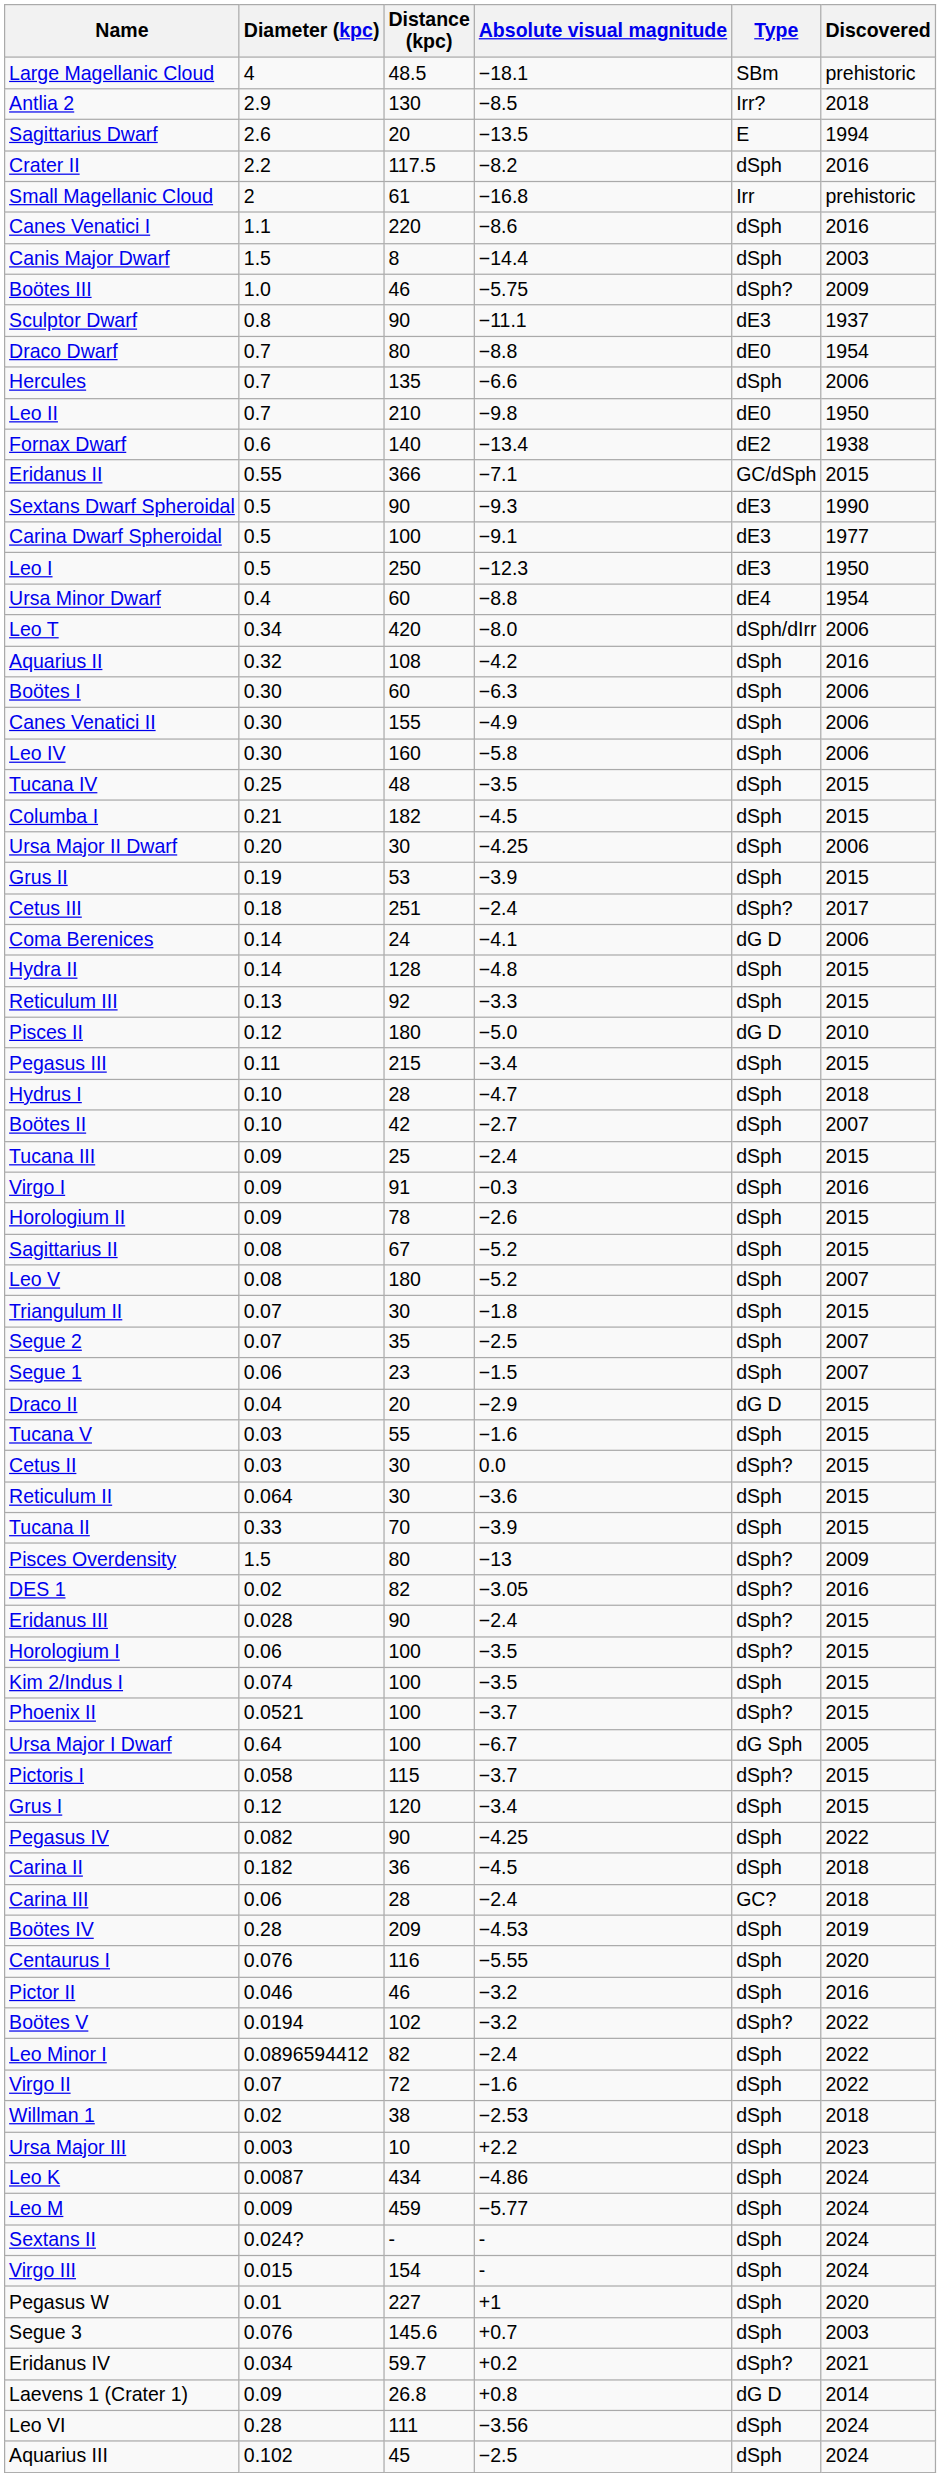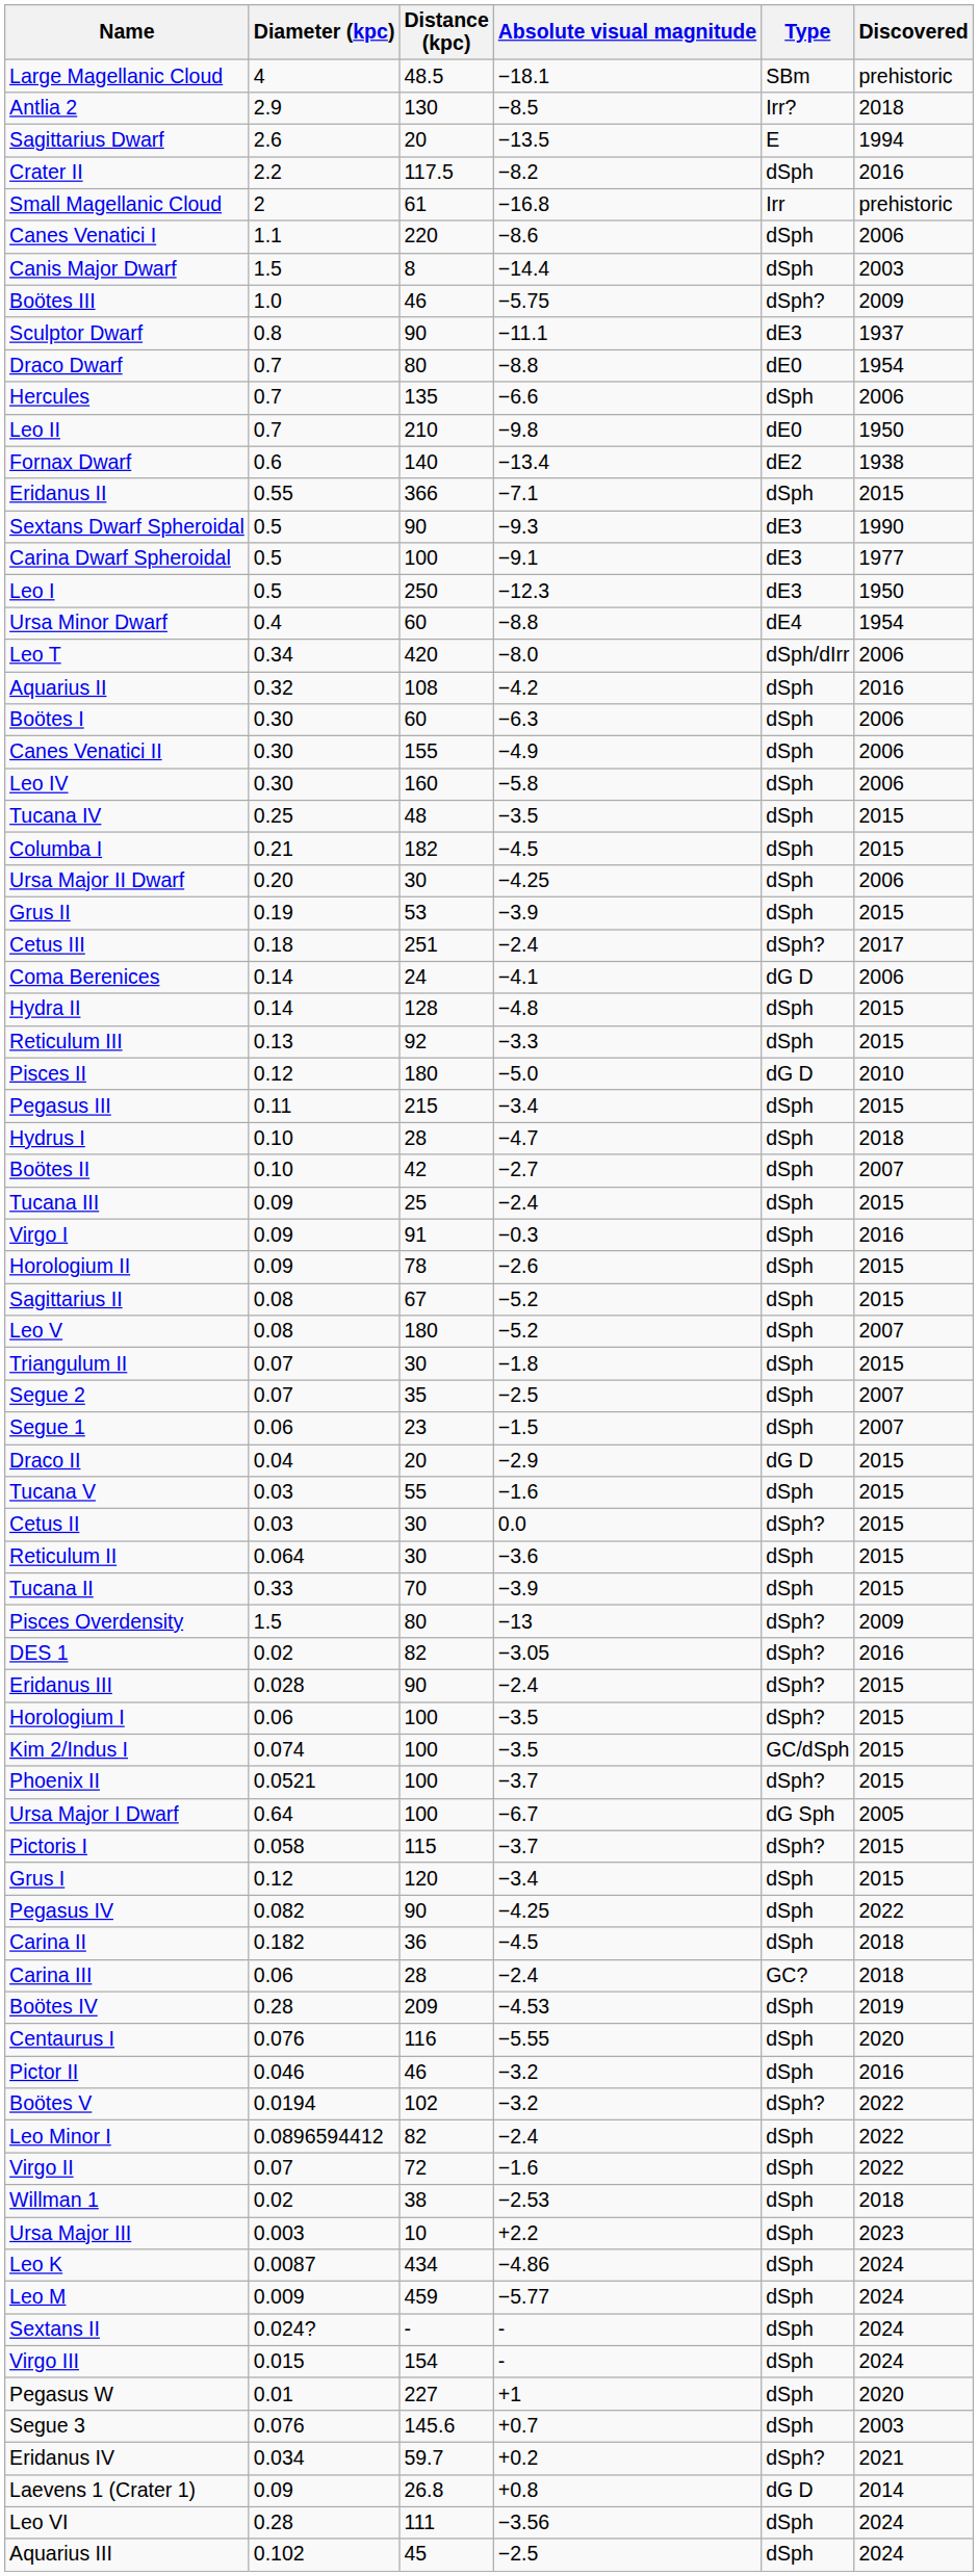 <table class="wikitable sortable">
 <tr>
 <th>Name</th>
 <th>Diameter (<a href='#'>kpc</a>)</th>
 <th>Distance <br> (kpc)</th>
 <th><a href='#'>Absolute visual magnitude</a></th>
 <th><a href='#'>Type</a></th>
 <th data-sort-type=number>Discovered</th>
 </tr>
 <tr>
 <td><a href='#'>Large Magellanic Cloud</a></td>
 <td>4</td>
 <td>48.5</td>
 <td>−18.1</td>
 <td>SBm</td>
 <td>prehistoric</td>
 </tr>
 <tr>
 <td><a href='#'>Antlia 2</a></td>
 <td>2.9</td>
 <td>130</td>
 <td>−8.5</td>
 <td>Irr?</td>
 <td>2018</td>
 </tr>
 <tr>
 <td><a href='#'>Sagittarius Dwarf</a></td>
 <td>2.6</td>
 <td>20</td>
 <td>−13.5</td>
 <td>E</td>
 <td>1994</td>
 </tr>
 <tr>
 <td><a href='#'>Crater II</a></td>
 <td>2.2</td>
 <td>117.5</td>
 <td>−8.2</td>
 <td>dSph</td>
 <td>2016 </td>
 </tr>
 <tr>
 <td><a href='#'>Small Magellanic Cloud</a></td>
 <td>2</td>
 <td>61</td>
 <td>−16.8</td>
 <td>Irr</td>
 <td>prehistoric</td>
 </tr>
 <tr>
 <td><a href='#'>Canes Venatici I</a></td>
 <td>1.1</td>
 <td>220</td>
 <td>−8.6</td>
 <td>dSph</td>
-<td>2016</td>
+<td>2006</td>
 </tr>
 <tr>
 <td><a href='#'>Canis Major Dwarf</a></td>
 <td>1.5</td>
 <td>8</td>
 <td>−14.4</td>
 <td>dSph</td>
 <td>2003</td>
 </tr>
 <tr>
 <td><a href='#'>Boötes III</a></td>
 <td>1.0</td>
 <td>46</td>
 <td>−5.75</td>
 <td>dSph?</td>
 <td>2009</td>
 </tr>
 <tr>
 <td><a href='#'>Sculptor Dwarf</a></td>
 <td>0.8</td>
 <td>90</td>
 <td>−11.1</td>
 <td>dE3</td>
 <td>1937</td>
 </tr>
 <tr>
 <td><a href='#'>Draco Dwarf</a></td>
 <td>0.7</td>
 <td>80</td>
 <td>−8.8</td>
 <td>dE0</td>
 <td>1954</td>
 </tr>
 <tr>
 <td><a href='#'>Hercules</a></td>
 <td>0.7</td>
 <td>135</td>
 <td>−6.6</td>
 <td>dSph</td>
 <td>2006</td>
 </tr>
 <tr>
 <td><a href='#'>Leo II</a></td>
 <td>0.7</td>
 <td>210</td>
 <td>−9.8</td>
 <td>dE0</td>
 <td>1950</td>
 </tr>
 <tr>
 <td><a href='#'>Fornax Dwarf</a></td>
 <td>0.6</td>
 <td>140</td>
 <td>−13.4</td>
 <td>dE2</td>
 <td>1938</td>
 </tr>
 <tr>
 <td><a href='#'>Eridanus II</a></td>
 <td>0.55</td>
 <td>366</td>
 <td>−7.1</td>
-<td>GC/dSph</td>
+<td>dSph</td>
 <td>2015 </td>
 </tr>
 <tr>
 <td><a href='#'>Sextans Dwarf Spheroidal</a></td>
 <td>0.5</td>
 <td>90</td>
 <td>−9.3</td>
 <td>dE3</td>
 <td>1990</td>
 </tr>
 <tr>
 <td><a href='#'>Carina Dwarf Spheroidal</a></td>
 <td>0.5</td>
 <td>100</td>
 <td>−9.1</td>
 <td>dE3</td>
 <td>1977</td>
 </tr>
 <tr>
 <td><a href='#'>Leo I</a></td>
 <td>0.5</td>
 <td>250</td>
 <td>−12.3</td>
 <td>dE3</td>
 <td>1950</td>
 </tr>
 <tr>
 <td><a href='#'>Ursa Minor Dwarf</a></td>
 <td>0.4</td>
 <td>60</td>
 <td>−8.8</td>
 <td>dE4</td>
 <td>1954</td>
 </tr>
 <tr>
 <td><a href='#'>Leo T</a></td>
 <td>0.34</td>
 <td>420</td>
 <td>−8.0</td>
 <td>dSph/dIrr</td>
 <td>2006</td>
 </tr>
 <tr>
 <td><a href='#'>Aquarius II</a></td>
 <td>0.32</td>
 <td>108</td>
 <td>−4.2</td>
 <td>dSph</td>
 <td>2016 </td>
 </tr>
 <tr>
 <td><a href='#'>Boötes I</a></td>
 <td>0.30</td>
 <td>60</td>
 <td>−6.3</td>
 <td>dSph</td>
 <td>2006</td>
 </tr>
 <tr>
 <td><a href='#'>Canes Venatici II</a></td>
 <td>0.30</td>
 <td>155</td>
 <td>−4.9</td>
 <td>dSph</td>
 <td>2006</td>
 </tr>
 <tr>
 <td><a href='#'>Leo IV</a></td>
 <td>0.30</td>
 <td>160</td>
 <td>−5.8</td>
 <td>dSph</td>
 <td>2006</td>
 </tr>
 <tr>
 <td><a href='#'>Tucana IV</a></td>
 <td>0.25</td>
 <td>48</td>
 <td>−3.5</td>
 <td>dSph</td>
 <td>2015 </td>
 </tr>
 <tr>
 <td><a href='#'>Columba I</a></td>
 <td>0.21</td>
 <td>182</td>
 <td>−4.5</td>
 <td>dSph</td>
 <td>2015 </td>
 </tr>
 <tr>
 <td><a href='#'>Ursa Major II Dwarf</a></td>
 <td>0.20</td>
 <td>30</td>
 <td>−4.25</td>
 <td>dSph</td>
 <td>2006</td>
 </tr>
 <tr>
 <td><a href='#'>Grus II</a></td>
 <td>0.19</td>
 <td>53</td>
 <td>−3.9</td>
 <td>dSph</td>
 <td>2015 </td>
 </tr>
 <tr>
 <td><a href='#'>Cetus III</a></td>
 <td>0.18</td>
 <td>251</td>
 <td>−2.4</td>
 <td>dSph?</td>
 <td>2017 </td>
 </tr>
 <tr>
 <td><a href='#'>Coma Berenices</a></td>
 <td>0.14</td>
 <td>24</td>
 <td>−4.1</td>
 <td>dG D</td>
 <td>2006</td>
 </tr>
 <tr>
 <td><a href='#'>Hydra II</a></td>
 <td>0.14</td>
 <td>128</td>
 <td>−4.8</td>
 <td>dSph</td>
 <td>2015 </td>
 </tr>
 <tr>
 <td><a href='#'>Reticulum III</a></td>
 <td>0.13</td>
 <td>92</td>
 <td>−3.3</td>
 <td>dSph</td>
 <td>2015 </td>
 </tr>
 <tr>
 <td><a href='#'>Pisces II</a></td>
 <td>0.12</td>
 <td>180</td>
 <td>−5.0</td>
 <td>dG D</td>
 <td>2010</td>
 </tr>
 <tr>
 <td><a href='#'>Pegasus III</a></td>
 <td>0.11</td>
 <td>215</td>
 <td>−3.4</td>
 <td>dSph</td>
 <td>2015 </td>
 </tr>
 <tr>
 <td><a href='#'>Hydrus I</a></td>
 <td>0.10</td>
 <td>28</td>
 <td>−4.7</td>
 <td>dSph</td>
 <td>2018 </td>
 </tr>
 <tr>
 <td><a href='#'>Boötes II</a></td>
 <td>0.10</td>
 <td>42</td>
 <td>−2.7</td>
 <td>dSph</td>
 <td>2007</td>
 </tr>
 <tr>
 <td><a href='#'>Tucana III</a></td>
 <td>0.09</td>
 <td>25</td>
 <td>−2.4</td>
 <td>dSph</td>
 <td>2015 </td>
 </tr>
 <tr>
 <td><a href='#'>Virgo I</a></td>
 <td>0.09</td>
 <td>91</td>
 <td>−0.3</td>
 <td>dSph</td>
 <td>2016 </td>
 </tr>
 <tr>
 <td><a href='#'>Horologium II</a></td>
 <td>0.09</td>
 <td>78</td>
 <td>−2.6</td>
 <td>dSph</td>
 <td>2015 </td>
 </tr>
 <tr>
 <td><a href='#'>Sagittarius II</a></td>
 <td>0.08</td>
 <td>67</td>
 <td>−5.2</td>
 <td>dSph</td>
 <td>2015 </td>
 </tr>
 <tr>
 <td><a href='#'>Leo V</a></td>
 <td>0.08</td>
 <td>180</td>
 <td>−5.2</td>
 <td>dSph</td>
 <td>2007</td>
 </tr>
 <tr>
 <td><a href='#'>Triangulum II</a></td>
 <td>0.07</td>
 <td>30</td>
 <td>−1.8</td>
 <td>dSph</td>
 <td>2015</td>
 </tr>
 <tr>
 <td><a href='#'>Segue 2</a></td>
 <td>0.07</td>
 <td>35</td>
 <td>−2.5</td>
 <td>dSph</td>
 <td>2007</td>
 </tr>
 <tr>
 <td><a href='#'>Segue 1</a></td>
 <td>0.06</td>
 <td>23</td>
 <td>−1.5</td>
 <td>dSph</td>
 <td>2007</td>
 </tr>
 <tr>
 <td><a href='#'>Draco II</a></td>
 <td>0.04</td>
 <td>20</td>
 <td>−2.9</td>
 <td>dG D</td>
 <td>2015 </td>
 </tr>
 <tr>
 <td><a href='#'>Tucana V</a></td>
 <td>0.03</td>
 <td>55</td>
 <td>−1.6</td>
 <td>dSph</td>
 <td>2015 </td>
 </tr>
 <tr>
 <td><a href='#'>Cetus II</a></td>
 <td>0.03</td>
 <td>30</td>
 <td>0.0</td>
 <td>dSph?</td>
 <td>2015 </td>
 </tr>
 <tr>
 <td><a href='#'>Reticulum II</a></td>
 <td>0.064</td>
 <td>30</td>
 <td>−3.6</td>
 <td>dSph</td>
 <td>2015 </td>
 </tr>
 <tr>
 <td><a href='#'>Tucana II</a></td>
 <td>0.33</td>
 <td>70</td>
 <td>−3.9</td>
 <td>dSph</td>
 <td>2015 </td>
 </tr>
 <tr>
 <td><a href='#'>Pisces Overdensity</a></td>
 <td>1.5</td>
 <td>80</td>
 <td>−13</td>
 <td>dSph?</td>
 <td>2009</td>
 </tr>
 <tr>
 <td><a href='#'>DES 1</a></td>
 <td>0.02</td>
 <td>82</td>
 <td>−3.05</td>
 <td>dSph?</td>
 <td>2016 </td>
 </tr>
 <tr>
 <td><a href='#'>Eridanus III</a></td>
 <td>0.028</td>
 <td>90</td>
 <td>−2.4</td>
 <td>dSph?</td>
 <td>2015 </td>
 </tr>
 <tr>
 <td><a href='#'>Horologium I</a></td>
 <td>0.06</td>
 <td>100</td>
 <td>−3.5</td>
 <td>dSph?</td>
 <td>2015 </td>
 </tr>
 <tr>
 <td><a href='#'>Kim 2/Indus I</a></td>
 <td>0.074</td>
 <td>100</td>
 <td>−3.5</td>
-<td>dSph</td>
+<td>GC/dSph</td>
 <td>2015 </td>
 </tr>
 <tr>
 <td><a href='#'>Phoenix II</a></td>
 <td>0.0521</td>
 <td>100</td>
 <td>−3.7</td>
 <td>dSph?</td>
 <td>2015 </td>
 </tr>
 <tr>
 <td><a href='#'>Ursa Major I Dwarf</a></td>
 <td>0.64</td>
 <td>100</td>
 <td>−6.7</td>
 <td>dG Sph</td>
 <td>2005</td>
 </tr>
 <tr>
 <td><a href='#'>Pictoris I</a></td>
 <td>0.058</td>
 <td>115</td>
 <td>−3.7</td>
 <td>dSph?</td>
 <td>2015 </td>
 </tr>
 <tr>
 <td><a href='#'>Grus I</a></td>
 <td>0.12</td>
 <td>120</td>
 <td>−3.4</td>
 <td>dSph</td>
 <td>2015 </td>
 </tr>
 <tr>
 <td><a href='#'>Pegasus IV</a></td>
 <td>0.082</td>
 <td>90</td>
 <td>−4.25</td>
 <td>dSph</td>
 <td>2022</td>
 </tr>
 <tr>
 <td><a href='#'>Carina II</a></td>
 <td>0.182</td>
 <td>36</td>
 <td>−4.5</td>
 <td>dSph</td>
 <td>2018 </td>
 </tr>
 <tr>
 <td><a href='#'>Carina III</a></td>
 <td>0.06</td>
 <td>28</td>
 <td>−2.4</td>
 <td>GC?</td>
 <td>2018 </td>
 </tr>
 <tr>
 <td><a href='#'>Boötes IV</a></td>
 <td>0.28</td>
 <td>209</td>
 <td>−4.53</td>
 <td>dSph</td>
 <td>2019 </td>
 </tr>
 <tr>
 <td><a href='#'>Centaurus I</a></td>
 <td>0.076</td>
 <td>116</td>
 <td>−5.55</td>
 <td>dSph</td>
 <td>2020 </td>
 </tr>
 <tr>
 <td><a href='#'>Pictor II</a></td>
 <td>0.046</td>
 <td>46</td>
 <td>−3.2</td>
 <td>dSph</td>
 <td>2016 </td>
 </tr>
 <tr>
 <td><a href='#'>Boötes V</a></td>
 <td>0.0194</td>
 <td>102</td>
 <td>−3.2</td>
 <td>dSph?</td>
 <td>2022</td>
 </tr>
 <tr>
 <td><a href='#'>Leo Minor I</a></td>
 <td>0.0896594412</td>
 <td>82</td>
 <td>−2.4</td>
 <td>dSph</td>
 <td>2022</td>
 </tr>
 <tr>
 <td><a href='#'>Virgo II</a></td>
 <td>0.07</td>
 <td>72</td>
 <td>−1.6</td>
 <td>dSph</td>
 <td>2022</td>
 </tr>
 <tr>
 <td><a href='#'>Willman 1</a></td>
 <td>0.02</td>
 <td>38</td>
 <td>−2.53</td>
 <td>dSph</td>
 <td>2018 </td>
 </tr>
 <tr>
 <td><a href='#'>Ursa Major III</a></td>
 <td>0.003</td>
 <td>10</td>
 <td>+2.2</td>
 <td>dSph</td>
 <td>2023</td>
 </tr>
 <tr>
 <td><a href='#'>Leo K</a></td>
 <td>0.0087</td>
 <td>434</td>
 <td>−4.86</td>
 <td>dSph</td>
 <td>2024</td>
 </tr>
 <tr>
 <td><a href='#'>Leo M</a></td>
 <td>0.009</td>
 <td>459</td>
 <td>−5.77</td>
 <td>dSph</td>
 <td>2024</td>
 </tr>
 <tr>
 <td><a href='#'>Sextans II</a></td>
 <td>0.024?</td>
 <td>-</td>
 <td>-</td>
 <td>dSph</td>
 <td>2024</td>
 </tr>
 <tr>
 <td><a href='#'>Virgo III</a></td>
 <td>0.015</td>
 <td>154</td>
 <td>-</td>
 <td>dSph</td>
 <td>2024</td>
 </tr>
 <tr>
 <td>Pegasus W</td>
 <td>0.01</td>
 <td>227</td>
 <td>+1</td>
 <td>dSph</td>
 <td>2020</td>
 </tr>
 <tr>
 <td>Segue 3</td>
 <td>0.076</td>
 <td>145.6</td>
 <td>+0.7</td>
 <td>dSph</td>
 <td>2003</td>
 </tr>
 <tr>
 <td>Eridanus IV</td>
 <td>0.034</td>
 <td>59.7</td>
 <td>+0.2</td>
 <td>dSph?</td>
 <td>2021</td>
 </tr>
 <tr>
 <td>Laevens 1 (Crater 1)</td>
 <td>0.09</td>
 <td>26.8</td>
 <td>+0.8</td>
 <td>dG D</td>
 <td>2014</td>
 </tr>
 <tr>
 <td>Leo VI</td>
 <td>0.28</td>
 <td>111</td>
 <td>−3.56</td>
 <td>dSph</td>
 <td>2024</td>
 </tr>
 <tr>
 <td>Aquarius III</td>
 <td>0.102</td>
 <td>45</td>
 <td>−2.5</td>
 <td>dSph</td>
 <td>2024</td>
 </tr>
 </table>
